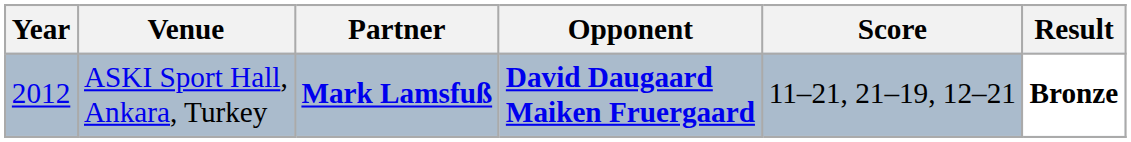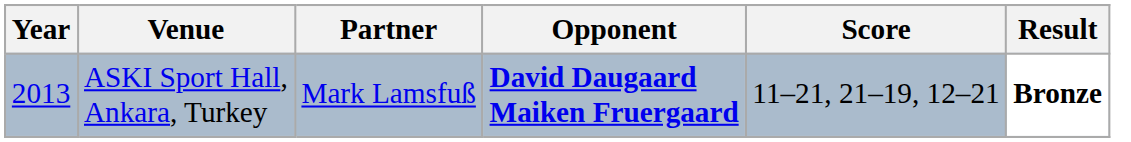 <table class="sortable wikitable" style="font-size: 90%;">
 <tr>
 <th>Year</th>
 <th>Venue</th>
 <th>Partner</th>
 <th>Opponent</th>
 <th>Score</th>
 <th>Result</th>
 </tr>
 <tr style="background:#AABBCC">
-<td align="center"><a href='#'>2012</a></td>
+<td align="center"><a href='#'>2013</a></td>
 <td align="left"><a href='#'>ASKI Sport Hall</a>,<br><a href='#'>Ankara</a>, Turkey</td>
-<td align="left"><strong> <a href='#'>Mark Lamsfuß</a></strong></td>
+<td align="left"> <a href='#'>Mark Lamsfuß</a></td>
 <td align="left"><strong> <a href='#'>David Daugaard</a><br> <a href='#'>Maiken Fruergaard</a></strong></td>
 <td align="left">11–21, 21–19, 12–21</td>
 <td style="text-align:left; background:white"> <strong>Bronze</strong></td>
 </tr>
 </table>
